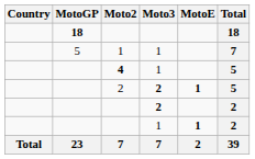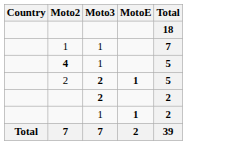 <table class="wikitable sortable">
 <tr>
 <th>Country</th>
-<th>MotoGP</th>
 <th>Moto2</th>
 <th>Moto3</th>
 <th>MotoE</th>
 <th>Total</th>
 </tr>
 <tr>
 <td><strong></strong></td>
-<td align="center"><strong>18</strong></td>
 <td></td>
 <td></td>
 <td></td>
 <th>18</th>
 </tr>
 <tr>
 <td><strong></strong></td>
-<td align="center">5</td>
 <td align="center">1</td>
 <td align="center">1</td>
 <td></td>
 <th>7</th>
 </tr>
 <tr>
 <td><strong></strong></td>
-<td></td>
 <td align="center"><strong>4</strong></td>
 <td align="center">1</td>
 <td></td>
 <th>5</th>
 </tr>
 <tr>
 <td><strong></strong></td>
-<td></td>
 <td align="center">2</td>
 <td align="center"><strong>2</strong></td>
 <td align="center"><strong>1</strong></td>
 <th>5</th>
 </tr>
 <tr>
 <td><strong></strong></td>
 <td></td>
-<td></td>
 <td align="center"><strong>2</strong></td>
 <td></td>
 <th>2</th>
 </tr>
 <tr>
 <td><strong></strong></td>
 <td></td>
-<td></td>
 <td align="center">1</td>
 <td align="center"><strong>1</strong></td>
 <th>2</th>
 </tr>
 <tr class="sortbottom">
 <th>Total</th>
-<th>23</th>
 <th>7</th>
 <th>7</th>
 <th>2</th>
 <th>39</th>
 </tr>
 </table>
